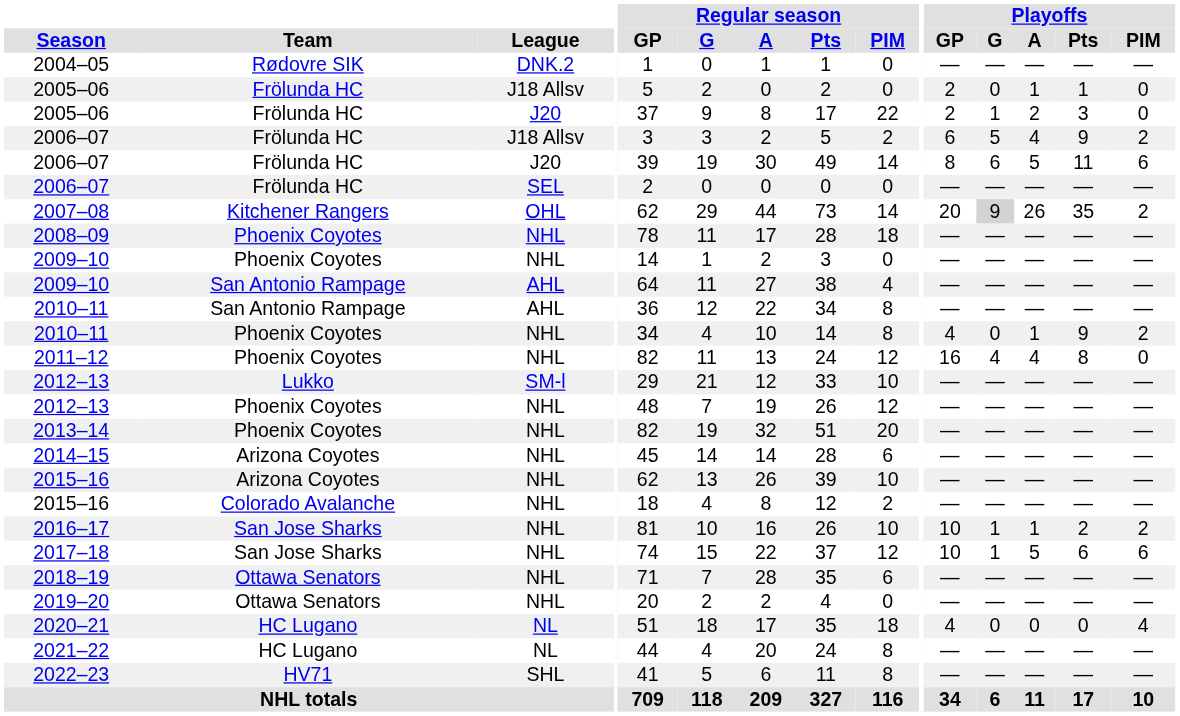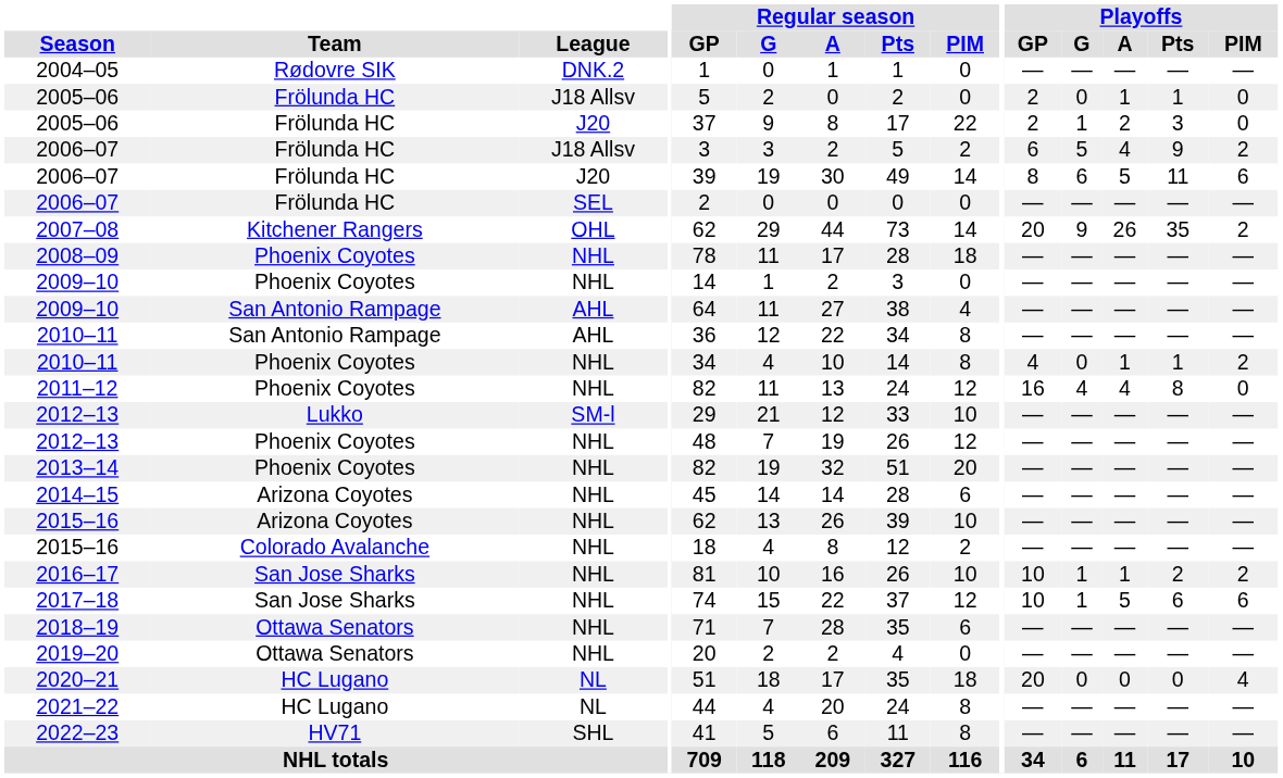 <table border="0" cellpadding="1" cellspacing="0" style="text-align:center; width:60em">
 <tr bgcolor="#e0e0e0">
 <th colspan="3"  bgcolor="#ffffff"></th>
 <th rowspan="99" bgcolor="#ffffff"></th>
 <th colspan="5"><a href='#'>Regular season</a></th>
 <th rowspan="99" bgcolor="#ffffff"></th>
 <th colspan="5"><a href='#'>Playoffs</a></th>
 </tr>
 <tr bgcolor="#e0e0e0">
 <th><a href='#'>Season</a></th>
 <th>Team</th>
 <th>League</th>
 <th>GP</th>
 <th><a href='#'>G</a></th>
 <th><a href='#'>A</a></th>
 <th><a href='#'>Pts</a></th>
 <th><a href='#'>PIM</a></th>
 <th>GP</th>
 <th>G</th>
 <th>A</th>
 <th>Pts</th>
 <th>PIM</th>
 </tr>
 <tr>
 <td>2004–05</td>
 <td><a href='#'>Rødovre SIK</a></td>
 <td><a href='#'>DNK.2</a></td>
 <td>1</td>
 <td>0</td>
 <td>1</td>
 <td>1</td>
 <td>0</td>
 <td>—</td>
 <td>—</td>
 <td>—</td>
 <td>—</td>
 <td>—</td>
 </tr>
 <tr bgcolor="#f0f0f0">
 <td>2005–06</td>
 <td><a href='#'>Frölunda HC</a></td>
 <td>J18 Allsv</td>
 <td>5</td>
 <td>2</td>
 <td>0</td>
 <td>2</td>
 <td>0</td>
 <td>2</td>
 <td>0</td>
 <td>1</td>
 <td>1</td>
 <td>0</td>
 </tr>
 <tr>
 <td>2005–06</td>
 <td>Frölunda HC</td>
 <td><a href='#'>J20</a></td>
 <td>37</td>
 <td>9</td>
 <td>8</td>
 <td>17</td>
 <td>22</td>
 <td>2</td>
 <td>1</td>
 <td>2</td>
 <td>3</td>
 <td>0</td>
 </tr>
 <tr bgcolor="#f0f0f0">
 <td>2006–07</td>
 <td>Frölunda HC</td>
 <td>J18 Allsv</td>
 <td>3</td>
 <td>3</td>
 <td>2</td>
 <td>5</td>
 <td>2</td>
 <td>6</td>
 <td>5</td>
 <td>4</td>
 <td>9</td>
 <td>2</td>
 </tr>
 <tr>
 <td>2006–07</td>
 <td>Frölunda HC</td>
 <td>J20</td>
 <td>39</td>
 <td>19</td>
 <td>30</td>
 <td>49</td>
 <td>14</td>
 <td>8</td>
 <td>6</td>
 <td>5</td>
 <td>11</td>
 <td>6</td>
 </tr>
 <tr bgcolor="#f0f0f0">
 <td><a href='#'>2006–07</a></td>
 <td>Frölunda HC</td>
 <td><a href='#'>SEL</a></td>
 <td>2</td>
 <td>0</td>
 <td>0</td>
 <td>0</td>
 <td>0</td>
 <td>—</td>
 <td>—</td>
 <td>—</td>
 <td>—</td>
 <td>—</td>
 </tr>
 <tr>
 <td><a href='#'>2007–08</a></td>
 <td><a href='#'>Kitchener Rangers</a></td>
 <td><a href='#'>OHL</a></td>
 <td>62</td>
 <td>29</td>
 <td>44</td>
 <td>73</td>
 <td>14</td>
 <td>20</td>
-<td style="background: lightgrey;">9</td>
+<td>9</td>
 <td>26</td>
 <td>35</td>
 <td>2</td>
 </tr>
 <tr bgcolor="#f0f0f0">
 <td><a href='#'>2008–09</a></td>
 <td><a href='#'>Phoenix Coyotes</a></td>
 <td><a href='#'>NHL</a></td>
 <td>78</td>
 <td>11</td>
 <td>17</td>
 <td>28</td>
 <td>18</td>
 <td>—</td>
 <td>—</td>
 <td>—</td>
 <td>—</td>
 <td>—</td>
 </tr>
 <tr>
 <td><a href='#'>2009–10</a></td>
 <td>Phoenix Coyotes</td>
 <td>NHL</td>
 <td>14</td>
 <td>1</td>
 <td>2</td>
 <td>3</td>
 <td>0</td>
 <td>—</td>
 <td>—</td>
 <td>—</td>
 <td>—</td>
 <td>—</td>
 </tr>
 <tr bgcolor="#f0f0f0">
 <td><a href='#'>2009–10</a></td>
 <td><a href='#'>San Antonio Rampage</a></td>
 <td><a href='#'>AHL</a></td>
 <td>64</td>
 <td>11</td>
 <td>27</td>
 <td>38</td>
 <td>4</td>
 <td>—</td>
 <td>—</td>
 <td>—</td>
 <td>—</td>
 <td>—</td>
 </tr>
 <tr>
 <td><a href='#'>2010–11</a></td>
 <td>San Antonio Rampage</td>
 <td>AHL</td>
 <td>36</td>
 <td>12</td>
 <td>22</td>
 <td>34</td>
 <td>8</td>
 <td>—</td>
 <td>—</td>
 <td>—</td>
 <td>—</td>
 <td>—</td>
 </tr>
 <tr bgcolor="#f0f0f0">
 <td><a href='#'>2010–11</a></td>
 <td>Phoenix Coyotes</td>
 <td>NHL</td>
 <td>34</td>
 <td>4</td>
 <td>10</td>
 <td>14</td>
 <td>8</td>
 <td>4</td>
 <td>0</td>
 <td>1</td>
-<td>9</td>
+<td>1</td>
 <td>2</td>
 </tr>
 <tr>
 <td><a href='#'>2011–12</a></td>
 <td>Phoenix Coyotes</td>
 <td>NHL</td>
 <td>82</td>
 <td>11</td>
 <td>13</td>
 <td>24</td>
 <td>12</td>
 <td>16</td>
 <td>4</td>
 <td>4</td>
 <td>8</td>
 <td>0</td>
 </tr>
 <tr bgcolor="#f0f0f0">
 <td><a href='#'>2012–13</a></td>
 <td><a href='#'>Lukko</a></td>
 <td><a href='#'>SM-l</a></td>
 <td>29</td>
 <td>21</td>
 <td>12</td>
 <td>33</td>
 <td>10</td>
 <td>—</td>
 <td>—</td>
 <td>—</td>
 <td>—</td>
 <td>—</td>
 </tr>
 <tr>
 <td><a href='#'>2012–13</a></td>
 <td>Phoenix Coyotes</td>
 <td>NHL</td>
 <td>48</td>
 <td>7</td>
 <td>19</td>
 <td>26</td>
 <td>12</td>
 <td>—</td>
 <td>—</td>
 <td>—</td>
 <td>—</td>
 <td>—</td>
 </tr>
 <tr bgcolor="#f0f0f0">
 <td><a href='#'>2013–14</a></td>
 <td>Phoenix Coyotes</td>
 <td>NHL</td>
 <td>82</td>
 <td>19</td>
 <td>32</td>
 <td>51</td>
 <td>20</td>
 <td>—</td>
 <td>—</td>
 <td>—</td>
 <td>—</td>
 <td>—</td>
 </tr>
 <tr>
 <td><a href='#'>2014–15</a></td>
 <td>Arizona Coyotes</td>
 <td>NHL</td>
 <td>45</td>
 <td>14</td>
 <td>14</td>
 <td>28</td>
 <td>6</td>
 <td>—</td>
 <td>—</td>
 <td>—</td>
 <td>—</td>
 <td>—</td>
 </tr>
 <tr bgcolor="#f0f0f0">
 <td><a href='#'>2015–16</a></td>
 <td>Arizona Coyotes</td>
 <td>NHL</td>
 <td>62</td>
 <td>13</td>
 <td>26</td>
 <td>39</td>
 <td>10</td>
 <td>—</td>
 <td>—</td>
 <td>—</td>
 <td>—</td>
 <td>—</td>
 </tr>
 <tr>
 <td>2015–16</td>
 <td><a href='#'>Colorado Avalanche</a></td>
 <td>NHL</td>
 <td>18</td>
 <td>4</td>
 <td>8</td>
 <td>12</td>
 <td>2</td>
 <td>—</td>
 <td>—</td>
 <td>—</td>
 <td>—</td>
 <td>—</td>
 </tr>
 <tr bgcolor="#f0f0f0">
 <td><a href='#'>2016–17</a></td>
 <td><a href='#'>San Jose Sharks</a></td>
 <td>NHL</td>
 <td>81</td>
 <td>10</td>
 <td>16</td>
 <td>26</td>
 <td>10</td>
 <td>10</td>
 <td>1</td>
 <td>1</td>
 <td>2</td>
 <td>2</td>
 </tr>
 <tr>
 <td><a href='#'>2017–18</a></td>
 <td>San Jose Sharks</td>
 <td>NHL</td>
 <td>74</td>
 <td>15</td>
 <td>22</td>
 <td>37</td>
 <td>12</td>
 <td>10</td>
 <td>1</td>
 <td>5</td>
 <td>6</td>
 <td>6</td>
 </tr>
 <tr bgcolor="#f0f0f0">
 <td><a href='#'>2018–19</a></td>
 <td><a href='#'>Ottawa Senators</a></td>
 <td>NHL</td>
 <td>71</td>
 <td>7</td>
 <td>28</td>
 <td>35</td>
 <td>6</td>
 <td>—</td>
 <td>—</td>
 <td>—</td>
 <td>—</td>
 <td>—</td>
 </tr>
 <tr>
 <td><a href='#'>2019–20</a></td>
 <td>Ottawa Senators</td>
 <td>NHL</td>
 <td>20</td>
 <td>2</td>
 <td>2</td>
 <td>4</td>
 <td>0</td>
 <td>—</td>
 <td>—</td>
 <td>—</td>
 <td>—</td>
 <td>—</td>
 </tr>
 <tr bgcolor="#f0f0f0">
 <td><a href='#'>2020–21</a></td>
 <td><a href='#'>HC Lugano</a></td>
 <td><a href='#'>NL</a></td>
 <td>51</td>
 <td>18</td>
 <td>17</td>
 <td>35</td>
 <td>18</td>
-<td>4</td>
+<td>20</td>
 <td>0</td>
 <td>0</td>
 <td>0</td>
 <td>4</td>
 </tr>
 <tr>
 <td><a href='#'>2021–22</a></td>
 <td>HC Lugano</td>
 <td>NL</td>
 <td>44</td>
 <td>4</td>
 <td>20</td>
 <td>24</td>
 <td>8</td>
 <td>—</td>
 <td>—</td>
 <td>—</td>
 <td>—</td>
 <td>—</td>
 </tr>
 <tr bgcolor="#f0f0f0">
 <td><a href='#'>2022–23</a></td>
 <td><a href='#'>HV71</a></td>
 <td>SHL</td>
 <td>41</td>
 <td>5</td>
 <td>6</td>
 <td>11</td>
 <td>8</td>
 <td>—</td>
 <td>—</td>
 <td>—</td>
 <td>—</td>
 <td>—</td>
 </tr>
 <tr style="background:#e0e0e0;">
 <th colspan="3">NHL totals</th>
 <th>709</th>
 <th>118</th>
 <th>209</th>
 <th>327</th>
 <th>116</th>
 <th>34</th>
 <th>6</th>
 <th>11</th>
 <th>17</th>
 <th>10</th>
 </tr>
 </table>
